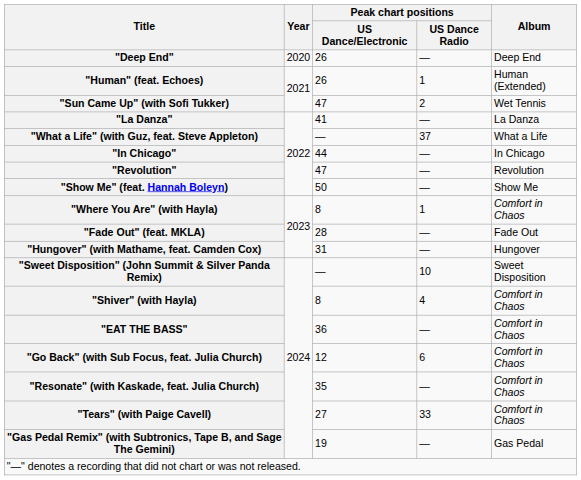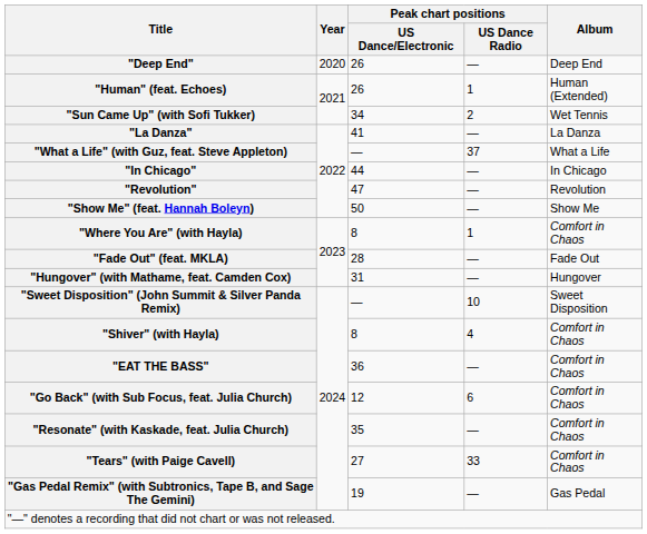 <table class="wikitable plainrowheaders" style="text-align:left">
 <tr>
 <th scope="col" rowspan="2">Title</th>
 <th scope="col" rowspan="2">Year</th>
 <th colspan="2">Peak chart positions</th>
 <th scope="col" rowspan="2">Album</th>
 </tr>
 <tr>
 <th scope="col">US Dance/Electronic</th>
 <th scope="col">US Dance Radio</th>
 </tr>
 <tr>
 <th scope="row">"Deep End"</th>
 <td>2020</td>
 <td>26</td>
 <td>—</td>
 <td>Deep End</td>
 </tr>
 <tr>
 <th scope="row">"Human" (feat. Echoes)</th>
 <td rowspan="2">2021</td>
 <td>26</td>
 <td>1</td>
 <td>Human (Extended)</td>
 </tr>
 <tr>
 <th scope="row">"Sun Came Up" (with Sofi Tukker)</th>
-<td>47</td>
+<td>34</td>
 <td>2</td>
 <td>Wet Tennis</td>
 </tr>
 <tr>
 <th scope="row">"La Danza"</th>
 <td rowspan="5">2022</td>
 <td>41</td>
 <td>—</td>
 <td>La Danza</td>
 </tr>
 <tr>
 <th scope="row">"What a Life" (with Guz, feat. Steve Appleton)</th>
 <td>—</td>
 <td>37</td>
 <td>What a Life</td>
 </tr>
 <tr>
 <th scope="row">"In Chicago"</th>
 <td>44</td>
 <td>—</td>
 <td>In Chicago</td>
 </tr>
 <tr>
 <th scope="row">"Revolution"</th>
 <td>47</td>
 <td>—</td>
 <td>Revolution</td>
 </tr>
 <tr>
 <th scope="row">"Show Me" (feat. <a href='#'>Hannah Boleyn</a>)</th>
 <td>50</td>
 <td>—</td>
 <td>Show Me</td>
 </tr>
 <tr>
 <th scope="row">"Where You Are" (with Hayla)</th>
 <td rowspan="3">2023</td>
 <td>8</td>
 <td>1</td>
 <td><em>Comfort in Chaos</em></td>
 </tr>
 <tr>
 <th scope="row">"Fade Out" (feat. MKLA)</th>
 <td>28</td>
 <td>—</td>
 <td>Fade Out</td>
 </tr>
 <tr>
 <th scope="row">"Hungover" (with Mathame, feat. Camden Cox)</th>
 <td>31</td>
 <td>—</td>
 <td>Hungover</td>
 </tr>
 <tr>
 <th scope="row">"Sweet Disposition" (John Summit & Silver Panda Remix)</th>
 <td rowspan="7">2024</td>
 <td>—</td>
 <td>10</td>
 <td>Sweet Disposition</td>
 </tr>
 <tr>
 <th scope="row">"Shiver" (with Hayla)</th>
 <td>8</td>
 <td>4</td>
 <td><em>Comfort in Chaos</em></td>
 </tr>
 <tr>
 <th scope="row">"EAT THE BASS"</th>
 <td>36</td>
 <td>—</td>
 <td><em>Comfort in Chaos</em></td>
 </tr>
 <tr>
 <th scope="row">"Go Back" (with Sub Focus, feat. Julia Church)</th>
 <td>12</td>
 <td>6</td>
 <td><em>Comfort in Chaos</em></td>
 </tr>
 <tr>
 <th scope="row">"Resonate" (with Kaskade, feat. Julia Church)</th>
 <td>35</td>
 <td>—</td>
 <td><em>Comfort in Chaos</em></td>
 </tr>
 <tr>
 <th scope="row">"Tears" (with Paige Cavell)</th>
 <td>27</td>
 <td>33</td>
 <td><em>Comfort in Chaos</em></td>
 </tr>
 <tr>
 <th scope="row">"Gas Pedal Remix" (with Subtronics, Tape B, and Sage The Gemini)</th>
 <td>19</td>
 <td>—</td>
 <td>Gas Pedal</td>
 </tr>
 <tr>
 <td colspan="7">"—" denotes a recording that did not chart or was not released.</td>
 </tr>
 </table>
